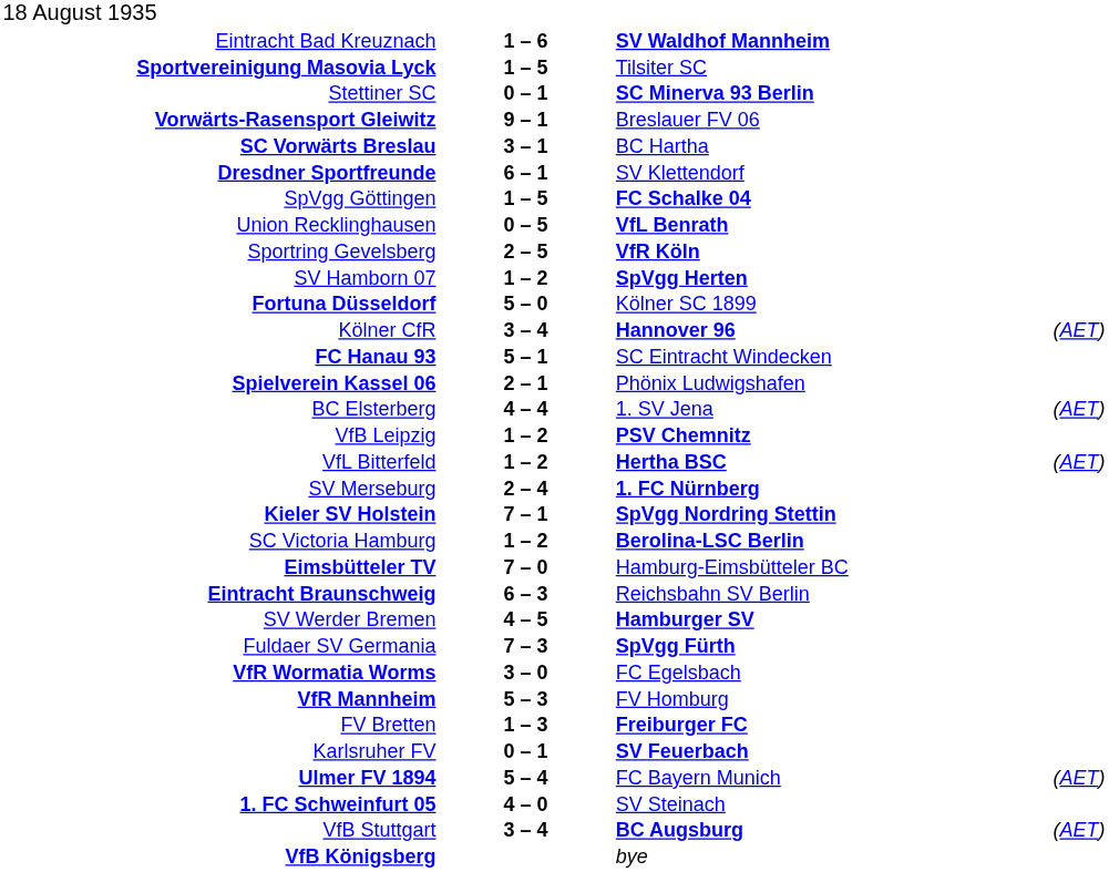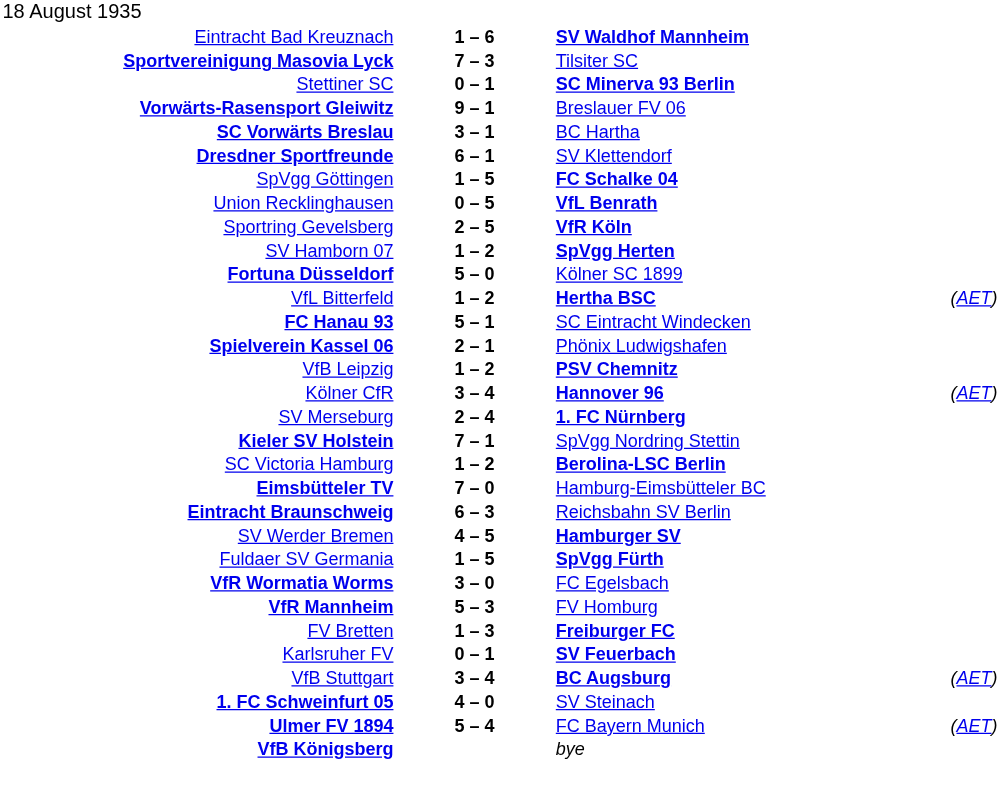 <table width=100% cellspacing=1>
 <tr>
 <th width=25%></th>
 <th width=10%></th>
 <th width=25%></th>
 <th></th>
 </tr>
 <tr>
 <td>18 August 1935</td>
 </tr>
 <tr style=font-size:90%>
 <td align=right><a href='#'>Eintracht Bad Kreuznach</a></td>
 <td align=center><strong>1 – 6</strong></td>
 <td><strong><a href='#'>SV Waldhof Mannheim</a></strong></td>
 </tr>
 <tr style=font-size:90%>
 <td align=right><strong><a href='#'>Sportvereinigung Masovia Lyck</a></strong></td>
-<td align=center><strong>1 – 5</strong></td>
+<td align=center><strong>7 – 3</strong></td>
 <td><a href='#'>Tilsiter SC</a></td>
 </tr>
 <tr style=font-size:90%>
 <td align=right><a href='#'>Stettiner SC</a></td>
 <td align=center><strong>0 – 1</strong></td>
 <td><strong><a href='#'>SC Minerva 93 Berlin</a></strong></td>
 </tr>
 <tr style=font-size:90%>
 <td align=right><strong><a href='#'>Vorwärts-Rasensport Gleiwitz</a></strong></td>
 <td align=center><strong>9 – 1</strong></td>
 <td><a href='#'>Breslauer FV 06</a></td>
 </tr>
 <tr style=font-size:90%>
 <td align=right><strong><a href='#'>SC Vorwärts Breslau</a></strong></td>
 <td align=center><strong>3 – 1</strong></td>
 <td><a href='#'>BC Hartha</a></td>
 </tr>
 <tr style=font-size:90%>
 <td align=right><strong><a href='#'>Dresdner Sportfreunde</a></strong></td>
 <td align=center><strong>6 – 1</strong></td>
 <td><a href='#'>SV Klettendorf</a></td>
 </tr>
 <tr style=font-size:90%>
 <td align=right><a href='#'>SpVgg Göttingen</a></td>
 <td align=center><strong>1 – 5</strong></td>
 <td><strong><a href='#'>FC Schalke 04</a></strong></td>
 </tr>
 <tr style=font-size:90%>
 <td align=right><a href='#'>Union Recklinghausen</a></td>
 <td align=center><strong>0 – 5</strong></td>
 <td><strong><a href='#'>VfL Benrath</a></strong></td>
 </tr>
 <tr style=font-size:90%>
 <td align=right><a href='#'>Sportring Gevelsberg</a></td>
 <td align=center><strong>2 – 5</strong></td>
 <td><strong><a href='#'>VfR Köln</a></strong></td>
 </tr>
 <tr style=font-size:90%>
 <td align=right><a href='#'>SV Hamborn 07</a></td>
 <td align=center><strong>1 – 2</strong></td>
 <td><strong><a href='#'>SpVgg Herten</a></strong></td>
 </tr>
 <tr style=font-size:90%>
 <td align=right><strong><a href='#'>Fortuna Düsseldorf</a></strong></td>
 <td align=center><strong>5 – 0</strong></td>
 <td><a href='#'>Kölner SC 1899</a></td>
 </tr>
 <tr style=font-size:90%>
-<td align=right><a href='#'>Kölner CfR</a></td>
-<td align=center><strong>3 – 4</strong></td>
-<td><strong><a href='#'>Hannover 96</a></strong></td>
+<td align=right><a href='#'>VfL Bitterfeld</a></td>
+<td align=center><strong>1 – 2</strong></td>
+<td><strong><a href='#'>Hertha BSC</a></strong></td>
 <td><em>(<a href='#'>AET</a>)</em></td>
 </tr>
 <tr style=font-size:90%>
 <td align=right><strong><a href='#'>FC Hanau 93</a></strong></td>
 <td align=center><strong>5 – 1</strong></td>
 <td><a href='#'>SC Eintracht Windecken</a></td>
 </tr>
 <tr style=font-size:90%>
 <td align=right><strong><a href='#'>Spielverein Kassel 06</a></strong></td>
 <td align=center><strong>2 – 1</strong></td>
 <td><a href='#'>Phönix Ludwigshafen</a></td>
 </tr>
 <tr style=font-size:90%>
-<td align=right><a href='#'>BC Elsterberg</a></td>
-<td align=center><strong>4 – 4</strong></td>
-<td><a href='#'>1. SV Jena</a></td>
-<td><em>(<a href='#'>AET</a>)</em></td>
-</tr>
-<tr style=font-size:90%>
 <td align=right><a href='#'>VfB Leipzig</a></td>
 <td align=center><strong>1 – 2</strong></td>
 <td><strong><a href='#'>PSV Chemnitz</a></strong></td>
 </tr>
 <tr style=font-size:90%>
-<td align=right><a href='#'>VfL Bitterfeld</a></td>
-<td align=center><strong>1 – 2</strong></td>
-<td><strong><a href='#'>Hertha BSC</a></strong></td>
+<td align=right><a href='#'>Kölner CfR</a></td>
+<td align=center><strong>3 – 4</strong></td>
+<td><strong><a href='#'>Hannover 96</a></strong></td>
 <td><em>(<a href='#'>AET</a>)</em></td>
 </tr>
 <tr style=font-size:90%>
 <td align=right><a href='#'>SV Merseburg</a></td>
 <td align=center><strong>2 – 4</strong></td>
 <td><strong><a href='#'>1. FC Nürnberg</a></strong></td>
 </tr>
 <tr style=font-size:90%>
 <td align=right><strong><a href='#'>Kieler SV Holstein</a></strong></td>
 <td align=center><strong>7 – 1</strong></td>
-<td><strong><a href='#'>SpVgg Nordring Stettin</a></strong></td>
+<td><a href='#'>SpVgg Nordring Stettin</a></td>
 </tr>
 <tr style=font-size:90%>
 <td align=right><a href='#'>SC Victoria Hamburg</a></td>
 <td align=center><strong>1 – 2</strong></td>
 <td><strong><a href='#'>Berolina-LSC Berlin</a></strong></td>
 </tr>
 <tr style=font-size:90%>
 <td align=right><strong><a href='#'>Eimsbütteler TV</a></strong></td>
 <td align=center><strong>7 – 0</strong></td>
 <td><a href='#'>Hamburg-Eimsbütteler BC</a></td>
 </tr>
 <tr style=font-size:90%>
 <td align=right><strong><a href='#'>Eintracht Braunschweig</a></strong></td>
 <td align=center><strong>6 – 3</strong></td>
 <td><a href='#'>Reichsbahn SV Berlin</a></td>
 </tr>
 <tr style=font-size:90%>
 <td align=right><a href='#'>SV Werder Bremen</a></td>
 <td align=center><strong>4 – 5</strong></td>
 <td><strong><a href='#'>Hamburger SV</a></strong></td>
 </tr>
 <tr style=font-size:90%>
 <td align=right><a href='#'>Fuldaer SV Germania</a></td>
-<td align=center><strong>7 – 3</strong></td>
+<td align=center><strong>1 – 5</strong></td>
 <td><strong><a href='#'>SpVgg Fürth</a></strong></td>
 </tr>
 <tr style=font-size:90%>
 <td align=right><strong><a href='#'>VfR Wormatia Worms</a></strong></td>
 <td align=center><strong>3 – 0</strong></td>
 <td><a href='#'>FC Egelsbach</a></td>
 </tr>
 <tr style=font-size:90%>
 <td align=right><strong><a href='#'>VfR Mannheim</a></strong></td>
 <td align=center><strong>5 – 3</strong></td>
 <td><a href='#'>FV Homburg</a></td>
 </tr>
 <tr style=font-size:90%>
 <td align=right><a href='#'>FV Bretten</a></td>
 <td align=center><strong>1 – 3</strong></td>
 <td><strong><a href='#'>Freiburger FC</a></strong></td>
 </tr>
 <tr style=font-size:90%>
 <td align=right><a href='#'>Karlsruher FV</a></td>
 <td align=center><strong>0 – 1</strong></td>
 <td><strong><a href='#'>SV Feuerbach</a></strong></td>
 </tr>
 <tr style=font-size:90%>
-<td align=right><strong><a href='#'>Ulmer FV 1894</a></strong></td>
-<td align=center><strong>5 – 4</strong></td>
-<td><a href='#'>FC Bayern Munich</a></td>
+<td align=right><a href='#'>VfB Stuttgart</a></td>
+<td align=center><strong>3 – 4</strong></td>
+<td><strong><a href='#'>BC Augsburg</a></strong></td>
 <td><em>(<a href='#'>AET</a>)</em></td>
 </tr>
 <tr style=font-size:90%>
 <td align=right><strong><a href='#'>1. FC Schweinfurt 05</a></strong></td>
 <td align=center><strong>4 – 0</strong></td>
 <td><a href='#'>SV Steinach</a></td>
 </tr>
 <tr style=font-size:90%>
-<td align=right><a href='#'>VfB Stuttgart</a></td>
-<td align=center><strong>3 – 4</strong></td>
-<td><strong><a href='#'>BC Augsburg</a></strong></td>
+<td align=right><strong><a href='#'>Ulmer FV 1894</a></strong></td>
+<td align=center><strong>5 – 4</strong></td>
+<td><a href='#'>FC Bayern Munich</a></td>
 <td><em>(<a href='#'>AET</a>)</em></td>
 </tr>
 <tr style=font-size:90%>
 <td align=right><strong><a href='#'>VfB Königsberg</a></strong></td>
 <td align=center></td>
 <td><em>bye</em></td>
 </tr>
 </table>
